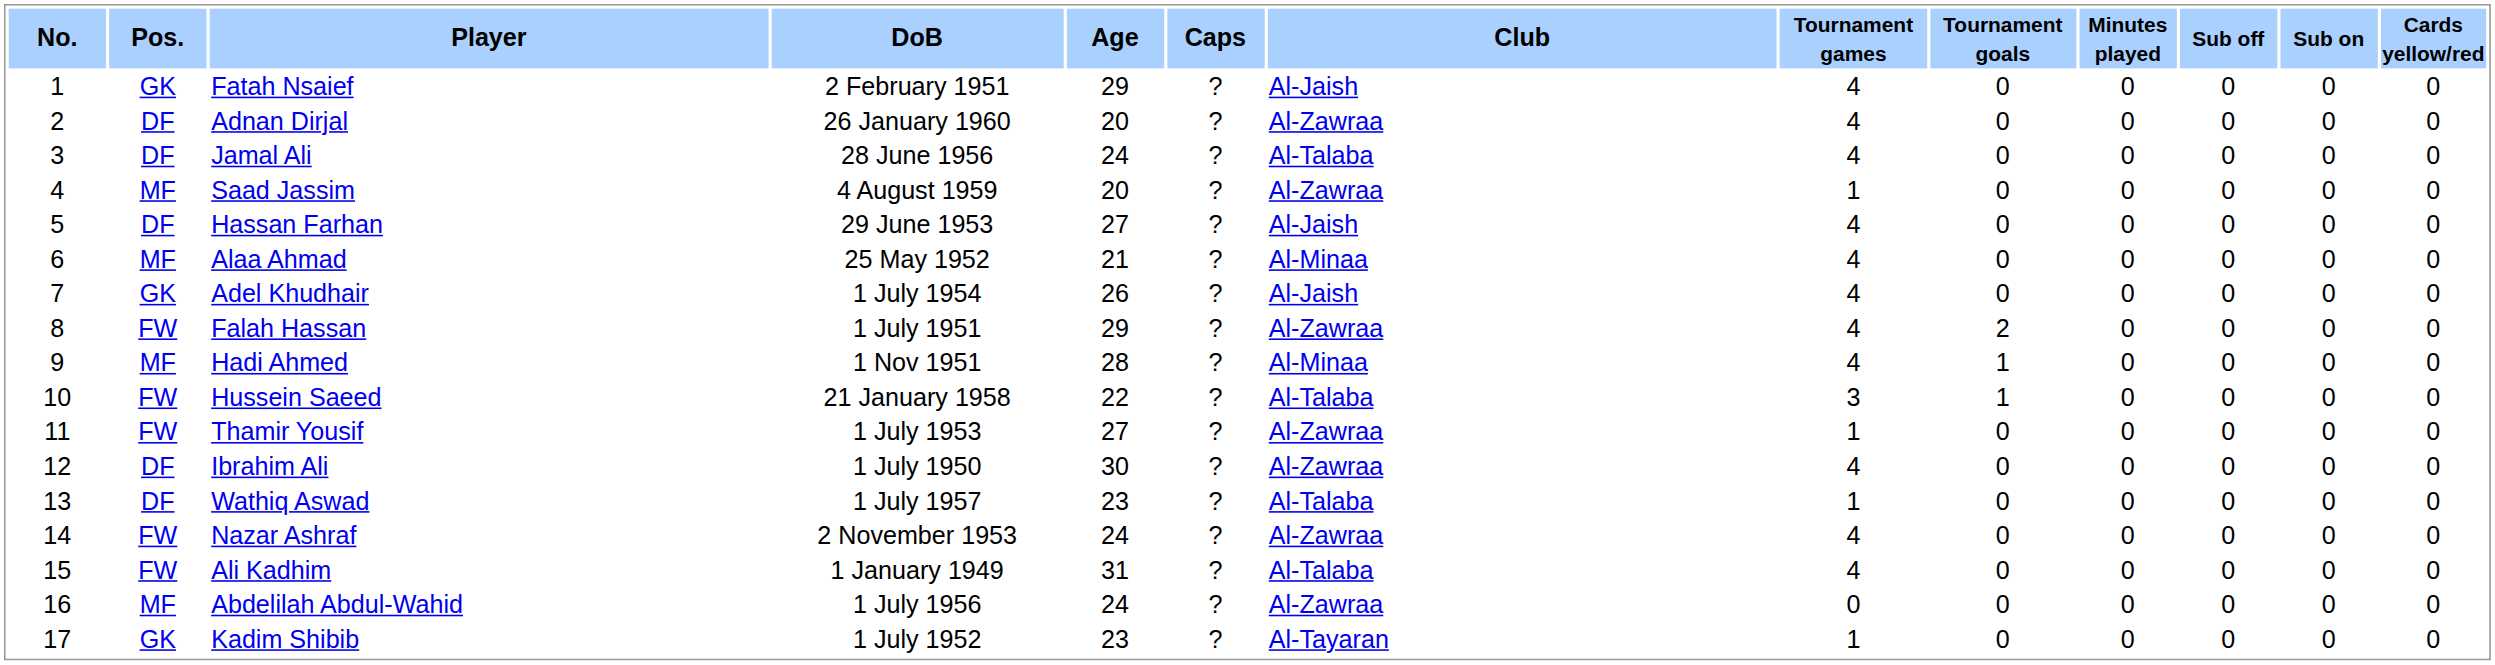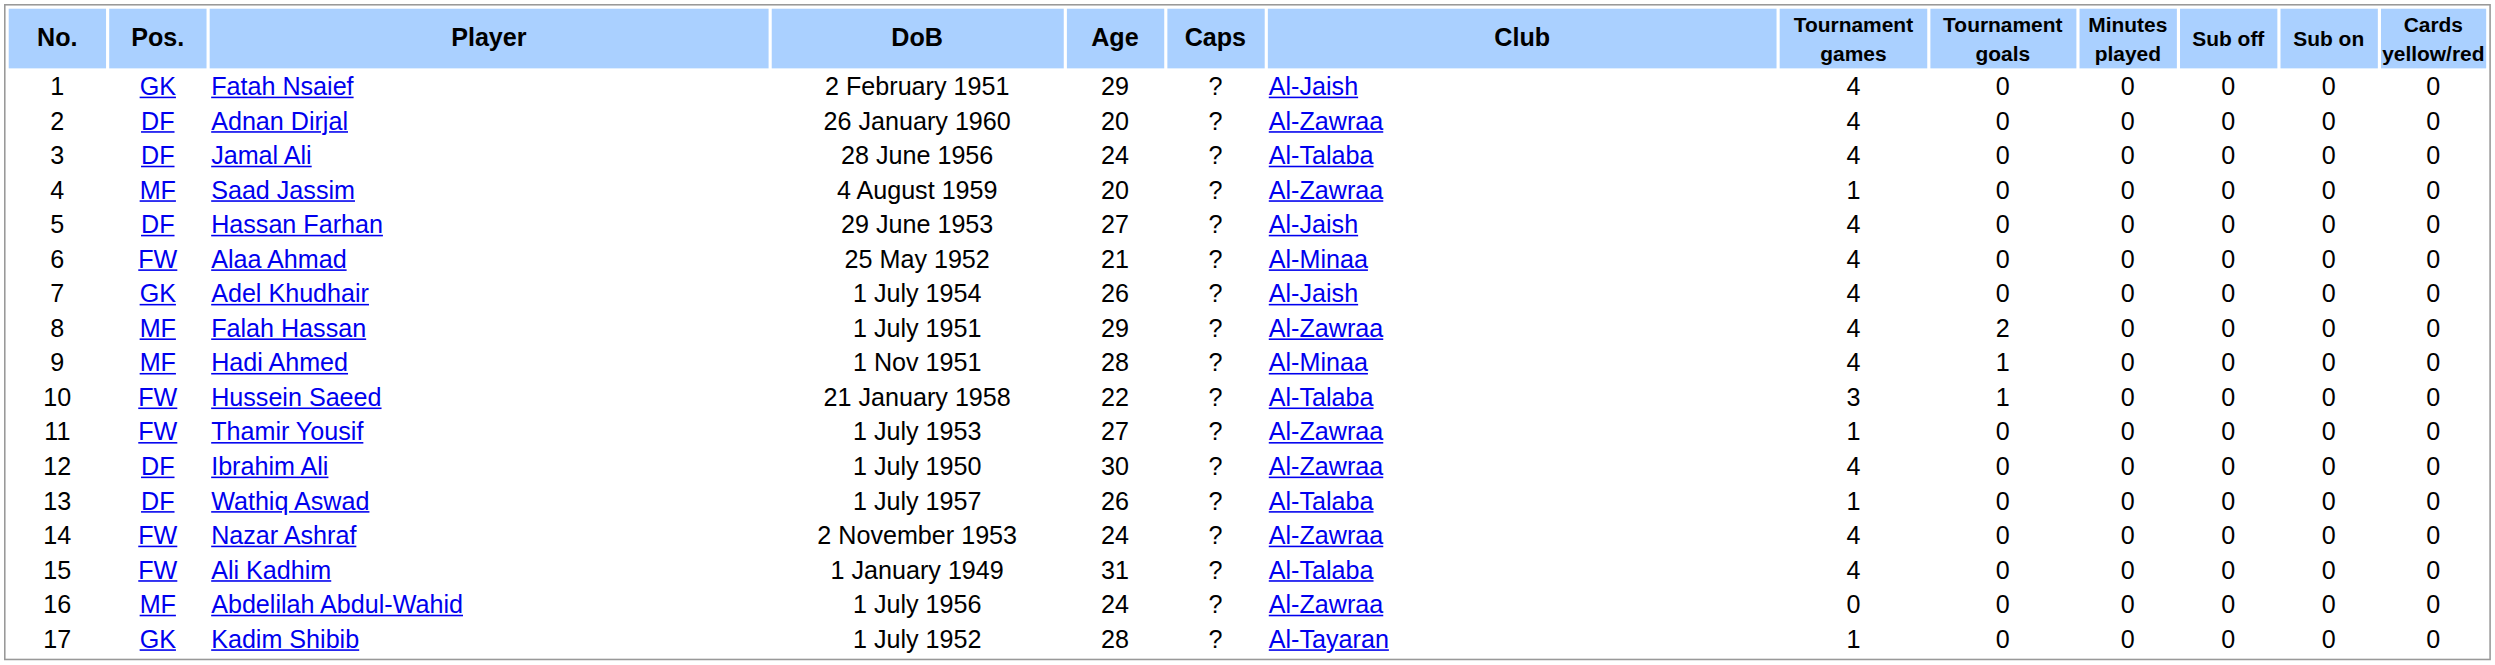 <table border="0" width="100%" style="border: 1px solid #999; background-color:#FFFFFF; text-align:center">
 <tr align="center" bgcolor="#AAD0FF">
 <th width=4%>No.</th>
 <th width=4%>Pos.</th>
 <th width=23%>Player</th>
 <th width=12%>DoB</th>
 <th width=4%>Age</th>
 <th width=4%>Caps</th>
 <th width=21%>Club</th>
 <th width=6%><small>Tournament<br>games</small></th>
 <th width=6%><small>Tournament<br>goals</small></th>
 <th width=4%><small>Minutes<br>played</small></th>
 <th width=4%><small>Sub off</small></th>
 <th width=4%><small>Sub on</small></th>
 <th width=4%><small>Cards<br>yellow/red</small></th>
 </tr>
 <tr>
 <td>1</td>
 <td><a href='#'>GK</a></td>
 <td align="left"><a href='#'>Fatah Nsaief</a></td>
 <td>2 February 1951</td>
 <td>29</td>
 <td>?</td>
 <td align="left"> <a href='#'>Al-Jaish</a></td>
 <td>4</td>
 <td>0</td>
 <td>0</td>
 <td>0</td>
 <td>0</td>
 <td>0</td>
 </tr>
 <tr>
 <td>2</td>
 <td><a href='#'>DF</a></td>
 <td align="left"><a href='#'>Adnan Dirjal</a></td>
 <td>26 January 1960</td>
 <td>20</td>
 <td>?</td>
 <td align="left"> <a href='#'>Al-Zawraa</a></td>
 <td>4</td>
 <td>0</td>
 <td>0</td>
 <td>0</td>
 <td>0</td>
 <td>0</td>
 </tr>
 <tr>
 <td>3</td>
 <td><a href='#'>DF</a></td>
 <td align="left"><a href='#'>Jamal Ali</a></td>
 <td>28 June 1956</td>
 <td>24</td>
 <td>?</td>
 <td align="left"> <a href='#'>Al-Talaba</a></td>
 <td>4</td>
 <td>0</td>
 <td>0</td>
 <td>0</td>
 <td>0</td>
 <td>0</td>
 </tr>
 <tr>
 <td>4</td>
 <td><a href='#'>MF</a></td>
 <td align="left"><a href='#'>Saad Jassim</a></td>
 <td>4 August 1959</td>
 <td>20</td>
 <td>?</td>
 <td align="left"> <a href='#'>Al-Zawraa</a></td>
 <td>1</td>
 <td>0</td>
 <td>0</td>
 <td>0</td>
 <td>0</td>
 <td>0</td>
 </tr>
 <tr>
 <td>5</td>
 <td><a href='#'>DF</a></td>
 <td align="left"><a href='#'>Hassan Farhan</a></td>
 <td>29 June 1953</td>
 <td>27</td>
 <td>?</td>
 <td align="left"> <a href='#'>Al-Jaish</a></td>
 <td>4</td>
 <td>0</td>
 <td>0</td>
 <td>0</td>
 <td>0</td>
 <td>0</td>
 </tr>
 <tr>
 <td>6</td>
-<td><a href='#'>MF</a></td>
+<td><a href='#'>FW</a></td>
 <td align="left"><a href='#'>Alaa Ahmad</a></td>
 <td>25 May 1952</td>
 <td>21</td>
 <td>?</td>
 <td align="left"> <a href='#'>Al-Minaa</a></td>
 <td>4</td>
 <td>0</td>
 <td>0</td>
 <td>0</td>
 <td>0</td>
 <td>0</td>
 </tr>
 <tr>
 <td>7</td>
 <td><a href='#'>GK</a></td>
 <td align="left"><a href='#'>Adel Khudhair</a></td>
 <td>1 July 1954</td>
 <td>26</td>
 <td>?</td>
 <td align="left"> <a href='#'>Al-Jaish</a></td>
 <td>4</td>
 <td>0</td>
 <td>0</td>
 <td>0</td>
 <td>0</td>
 <td>0</td>
 </tr>
 <tr>
 <td>8</td>
-<td><a href='#'>FW</a></td>
+<td><a href='#'>MF</a></td>
 <td align="left"><a href='#'>Falah Hassan</a></td>
 <td>1 July 1951</td>
 <td>29</td>
 <td>?</td>
 <td align="left"> <a href='#'>Al-Zawraa</a></td>
 <td>4</td>
 <td>2</td>
 <td>0</td>
 <td>0</td>
 <td>0</td>
 <td>0</td>
 </tr>
 <tr>
 <td>9</td>
 <td><a href='#'>MF</a></td>
 <td align="left"><a href='#'>Hadi Ahmed</a></td>
 <td>1 Nov 1951</td>
 <td>28</td>
 <td>?</td>
 <td align="left"> <a href='#'>Al-Minaa</a></td>
 <td>4</td>
 <td>1</td>
 <td>0</td>
 <td>0</td>
 <td>0</td>
 <td>0</td>
 </tr>
 <tr>
 <td>10</td>
 <td><a href='#'>FW</a></td>
 <td align="left"><a href='#'>Hussein Saeed</a></td>
 <td>21 January 1958</td>
 <td>22</td>
 <td>?</td>
 <td align="left"> <a href='#'>Al-Talaba</a></td>
 <td>3</td>
 <td>1</td>
 <td>0</td>
 <td>0</td>
 <td>0</td>
 <td>0</td>
 </tr>
 <tr>
 <td>11</td>
 <td><a href='#'>FW</a></td>
 <td align="left"><a href='#'>Thamir Yousif</a></td>
 <td>1 July 1953</td>
 <td>27</td>
 <td>?</td>
 <td align="left"> <a href='#'>Al-Zawraa</a></td>
 <td>1</td>
 <td>0</td>
 <td>0</td>
 <td>0</td>
 <td>0</td>
 <td>0</td>
 </tr>
 <tr>
 <td>12</td>
 <td><a href='#'>DF</a></td>
 <td align="left"><a href='#'>Ibrahim Ali</a></td>
 <td>1 July 1950</td>
 <td>30</td>
 <td>?</td>
 <td align="left"> <a href='#'>Al-Zawraa</a></td>
 <td>4</td>
 <td>0</td>
 <td>0</td>
 <td>0</td>
 <td>0</td>
 <td>0</td>
 </tr>
 <tr>
 <td>13</td>
 <td><a href='#'>DF</a></td>
 <td align="left"><a href='#'>Wathiq Aswad</a></td>
 <td>1 July 1957</td>
-<td>23</td>
+<td>26</td>
 <td>?</td>
 <td align="left"> <a href='#'>Al-Talaba</a></td>
 <td>1</td>
 <td>0</td>
 <td>0</td>
 <td>0</td>
 <td>0</td>
 <td>0</td>
 </tr>
 <tr>
 <td>14</td>
 <td><a href='#'>FW</a></td>
 <td align="left"><a href='#'>Nazar Ashraf</a></td>
 <td>2 November 1953</td>
 <td>24</td>
 <td>?</td>
 <td align="left"> <a href='#'>Al-Zawraa</a></td>
 <td>4</td>
 <td>0</td>
 <td>0</td>
 <td>0</td>
 <td>0</td>
 <td>0</td>
 </tr>
 <tr>
 <td>15</td>
 <td><a href='#'>FW</a></td>
 <td align="left"><a href='#'>Ali Kadhim</a></td>
 <td>1 January 1949</td>
 <td>31</td>
 <td>?</td>
 <td align="left"> <a href='#'>Al-Talaba</a></td>
 <td>4</td>
 <td>0</td>
 <td>0</td>
 <td>0</td>
 <td>0</td>
 <td>0</td>
 </tr>
 <tr>
 <td>16</td>
 <td><a href='#'>MF</a></td>
 <td align="left"><a href='#'>Abdelilah Abdul-Wahid</a></td>
 <td>1 July 1956</td>
 <td>24</td>
 <td>?</td>
 <td align="left"> <a href='#'>Al-Zawraa</a></td>
 <td>0</td>
 <td>0</td>
 <td>0</td>
 <td>0</td>
 <td>0</td>
 <td>0</td>
 </tr>
 <tr>
 <td>17</td>
 <td><a href='#'>GK</a></td>
 <td align="left"><a href='#'>Kadim Shibib</a></td>
 <td>1 July 1952</td>
-<td>23</td>
+<td>28</td>
 <td>?</td>
 <td align="left"> <a href='#'>Al-Tayaran</a></td>
 <td>1</td>
 <td>0</td>
 <td>0</td>
 <td>0</td>
 <td>0</td>
 <td>0</td>
 </tr>
 </table>
